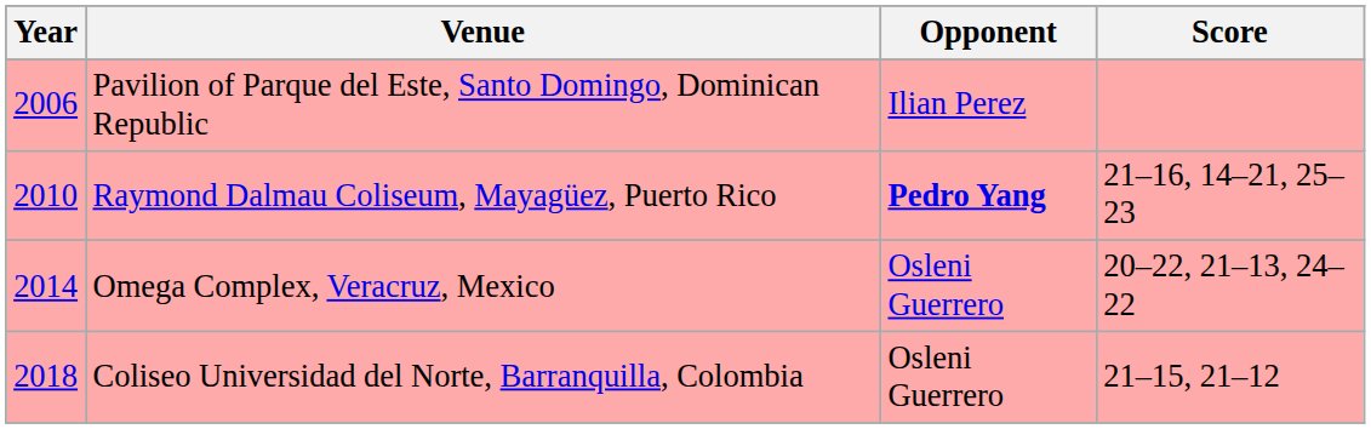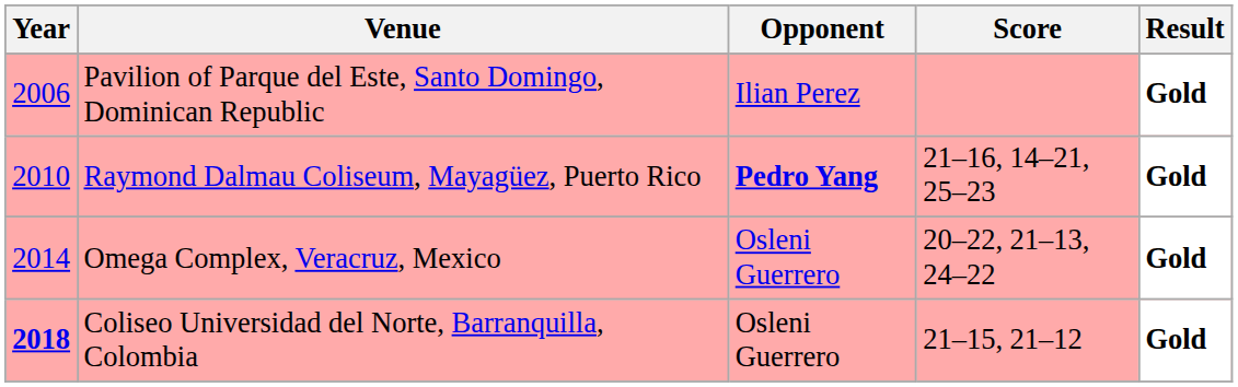 <table class="sortable wikitable" style="font-size: 90%;">
 <tr>
 <th>Year</th>
 <th>Venue</th>
 <th>Opponent</th>
 <th>Score</th>
+<th>Result</th>
 </tr>
 <tr style="background:#FFAAAA">
 <td align="center"><a href='#'>2006</a></td>
 <td align="left">Pavilion of Parque del Este, <a href='#'>Santo Domingo</a>, Dominican Republic</td>
 <td align="left"> <a href='#'>Ilian Perez</a></td>
 <td align="left"></td>
+<td style="text-align:left; background:white"> <strong>Gold</strong></td>
 </tr>
 <tr style="background:#FFAAAA">
 <td align="center"><a href='#'>2010</a></td>
 <td align="left"><a href='#'>Raymond Dalmau Coliseum</a>, <a href='#'>Mayagüez</a>, Puerto Rico</td>
 <td align="left"><strong> <a href='#'>Pedro Yang</a></strong></td>
 <td align="left">21–16, 14–21, 25–23</td>
+<td style="text-align:left; background:white"> <strong>Gold</strong></td>
 </tr>
 <tr style="background:#FFAAAA">
 <td align="center"><a href='#'>2014</a></td>
 <td align="left">Omega Complex, <a href='#'>Veracruz</a>, Mexico</td>
 <td align="left"> <a href='#'>Osleni Guerrero</a></td>
 <td align="left">20–22, 21–13, 24–22</td>
+<td style="text-align:left; background:white"> <strong>Gold</strong></td>
 </tr>
 <tr style="background:#FFAAAA">
-<td align="center"><a href='#'>2018</a></td>
+<td align="center"><strong><a href='#'>2018</a></strong></td>
 <td align="left">Coliseo Universidad del Norte, <a href='#'>Barranquilla</a>, Colombia</td>
 <td align="left"> Osleni Guerrero</td>
 <td align="left">21–15, 21–12</td>
+<td style="text-align:left; background:white"> <strong>Gold</strong></td>
 </tr>
 </table>
